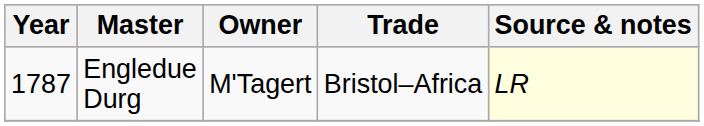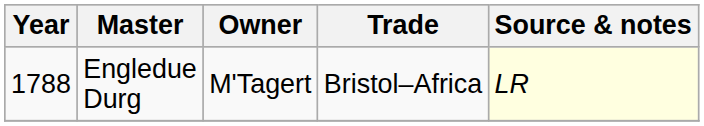 <table class=" wikitable">
 <tr>
 <th>Year</th>
 <th>Master</th>
 <th>Owner</th>
 <th>Trade</th>
 <th>Source & notes</th>
 </tr>
 <tr>
-<td>1787</td>
+<td>1788</td>
 <td>Engledue<br>Durg</td>
 <td>M'Tagert</td>
 <td>Bristol–Africa</td>
 <td style="background: lightyellow;"><em>LR</em></td>
 </tr>
 <tr>
 </tr>
 </table>
